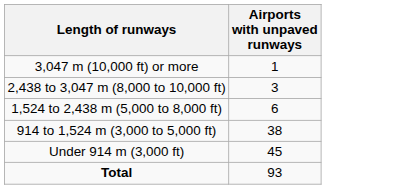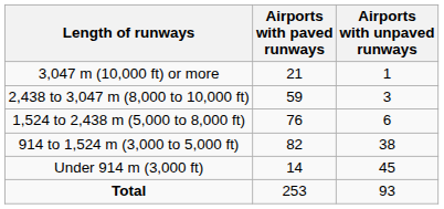 <table class="wikitable">
 <tr>
 <th>Length of runways</th>
+<th>Airports <br>with paved <br>runways</th>
 <th>Airports <br>with unpaved <br>runways</th>
 </tr>
 <tr style="text-align:center;">
 <td>3,047 m (10,000 ft) or more</td>
+<td>21</td>
 <td>1</td>
 </tr>
 <tr style="text-align:center;">
 <td>2,438 to 3,047 m (8,000 to 10,000 ft)</td>
+<td>59</td>
 <td>3</td>
 </tr>
 <tr style="text-align:center;">
 <td>1,524 to 2,438 m (5,000 to 8,000 ft)</td>
+<td>76</td>
 <td>6</td>
 </tr>
 <tr style="text-align:center;">
 <td>914 to 1,524 m (3,000 to 5,000 ft)</td>
+<td>82</td>
 <td>38</td>
 </tr>
 <tr style="text-align:center;">
 <td>Under 914 m (3,000 ft)</td>
+<td>14</td>
 <td>45</td>
 </tr>
 <tr style="text-align:center;">
 <td><strong>Total</strong></td>
+<td>253</td>
 <td>93</td>
 </tr>
 </table>
